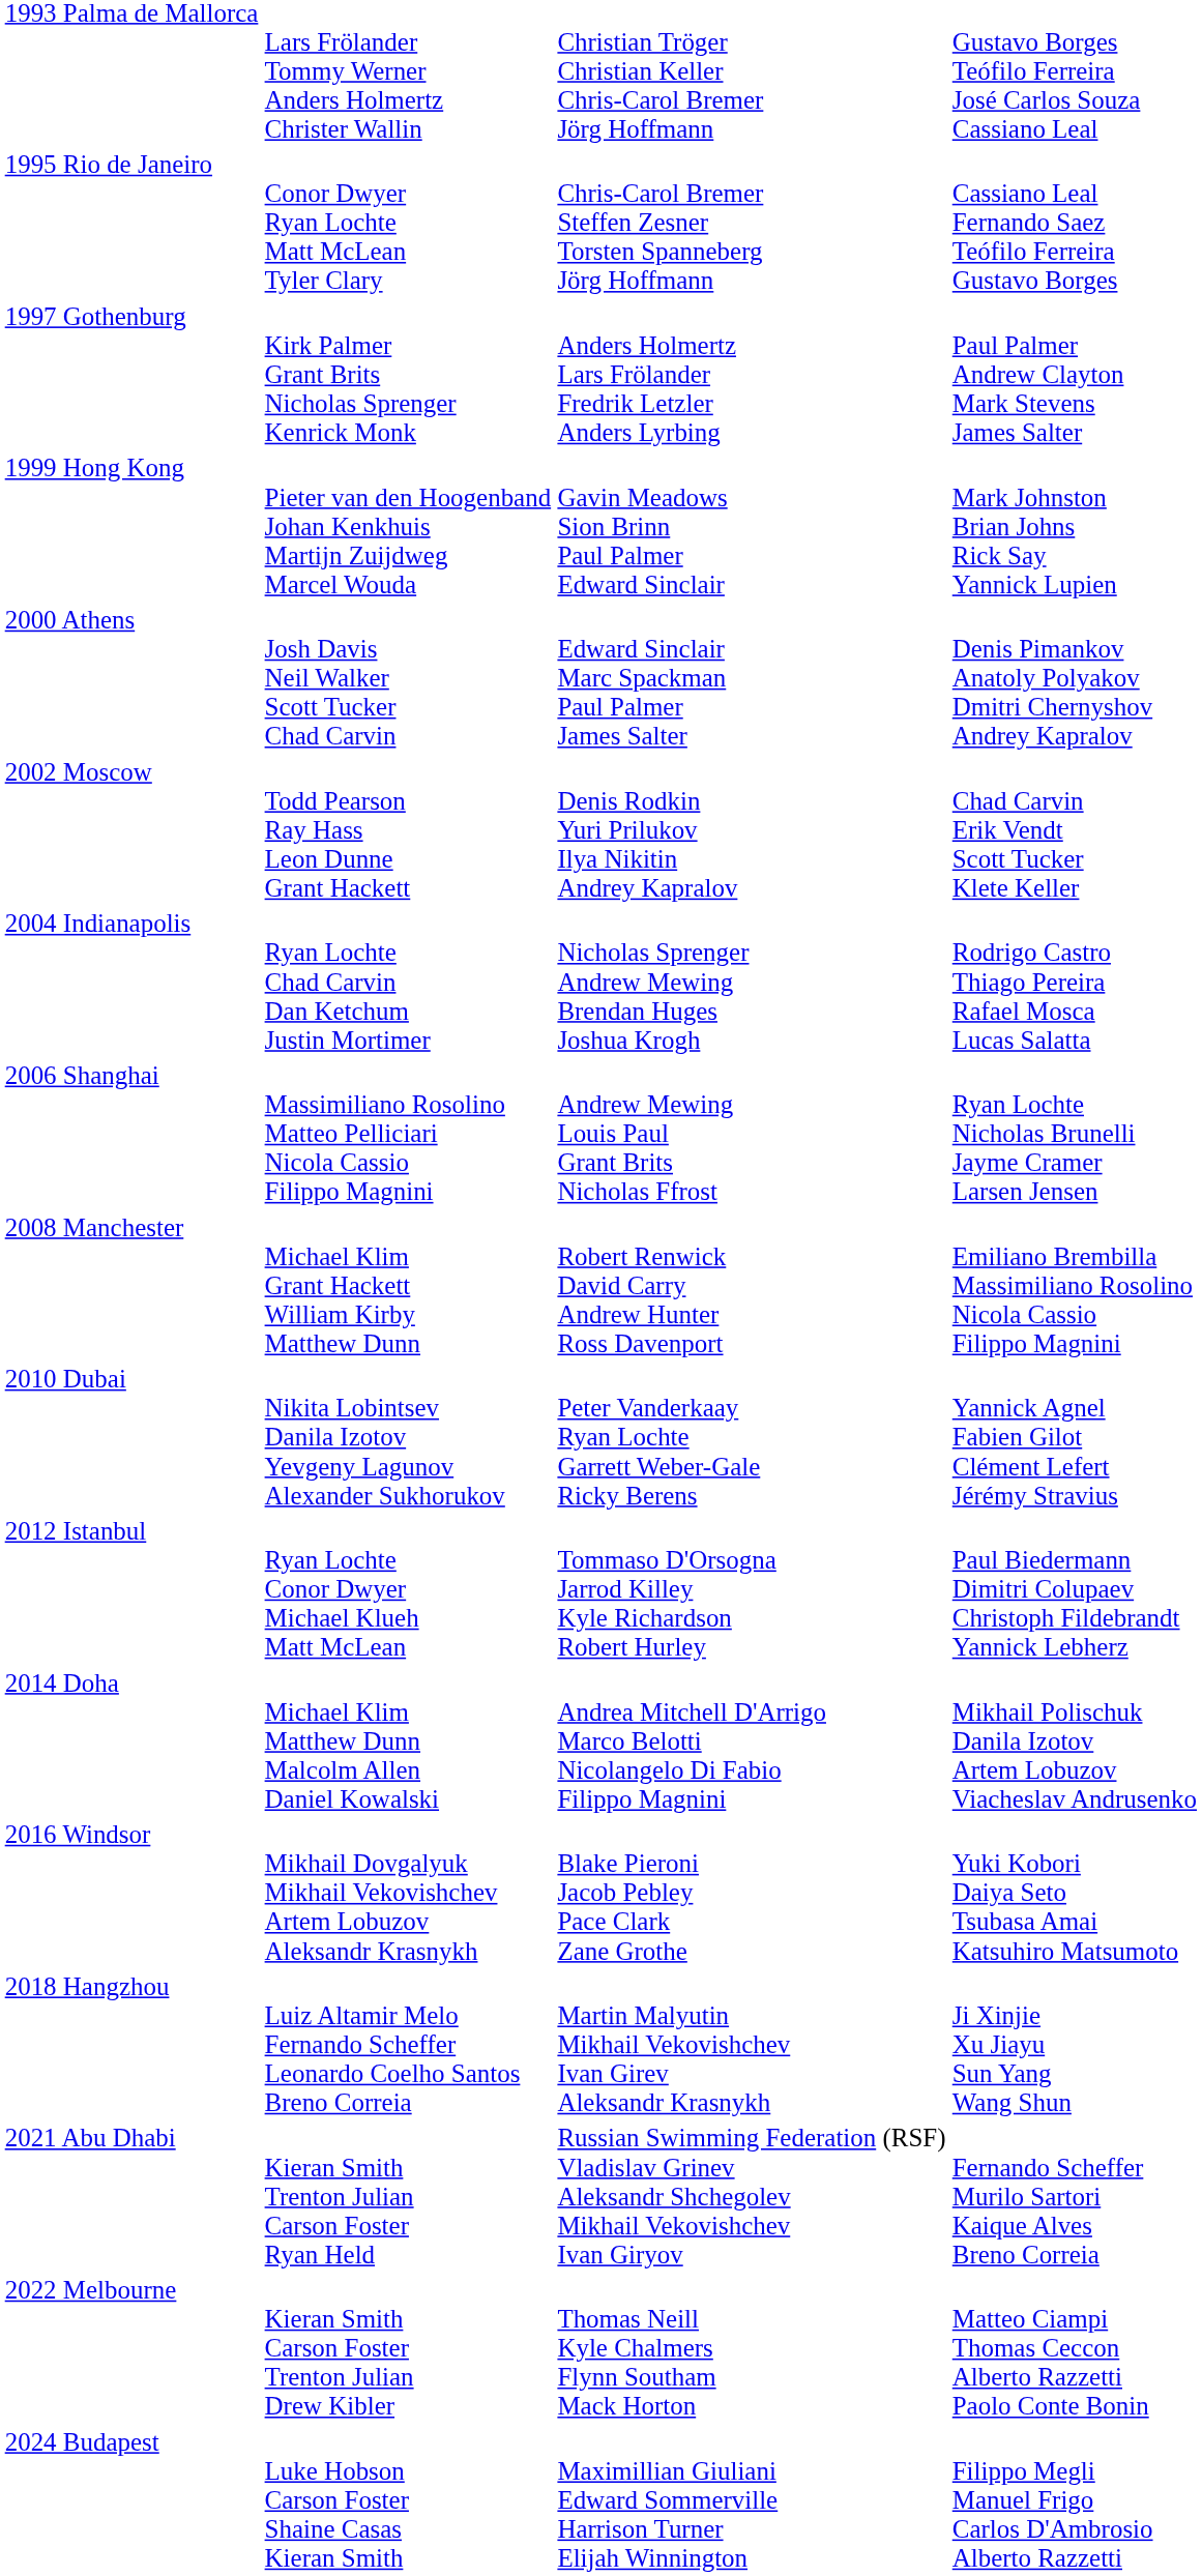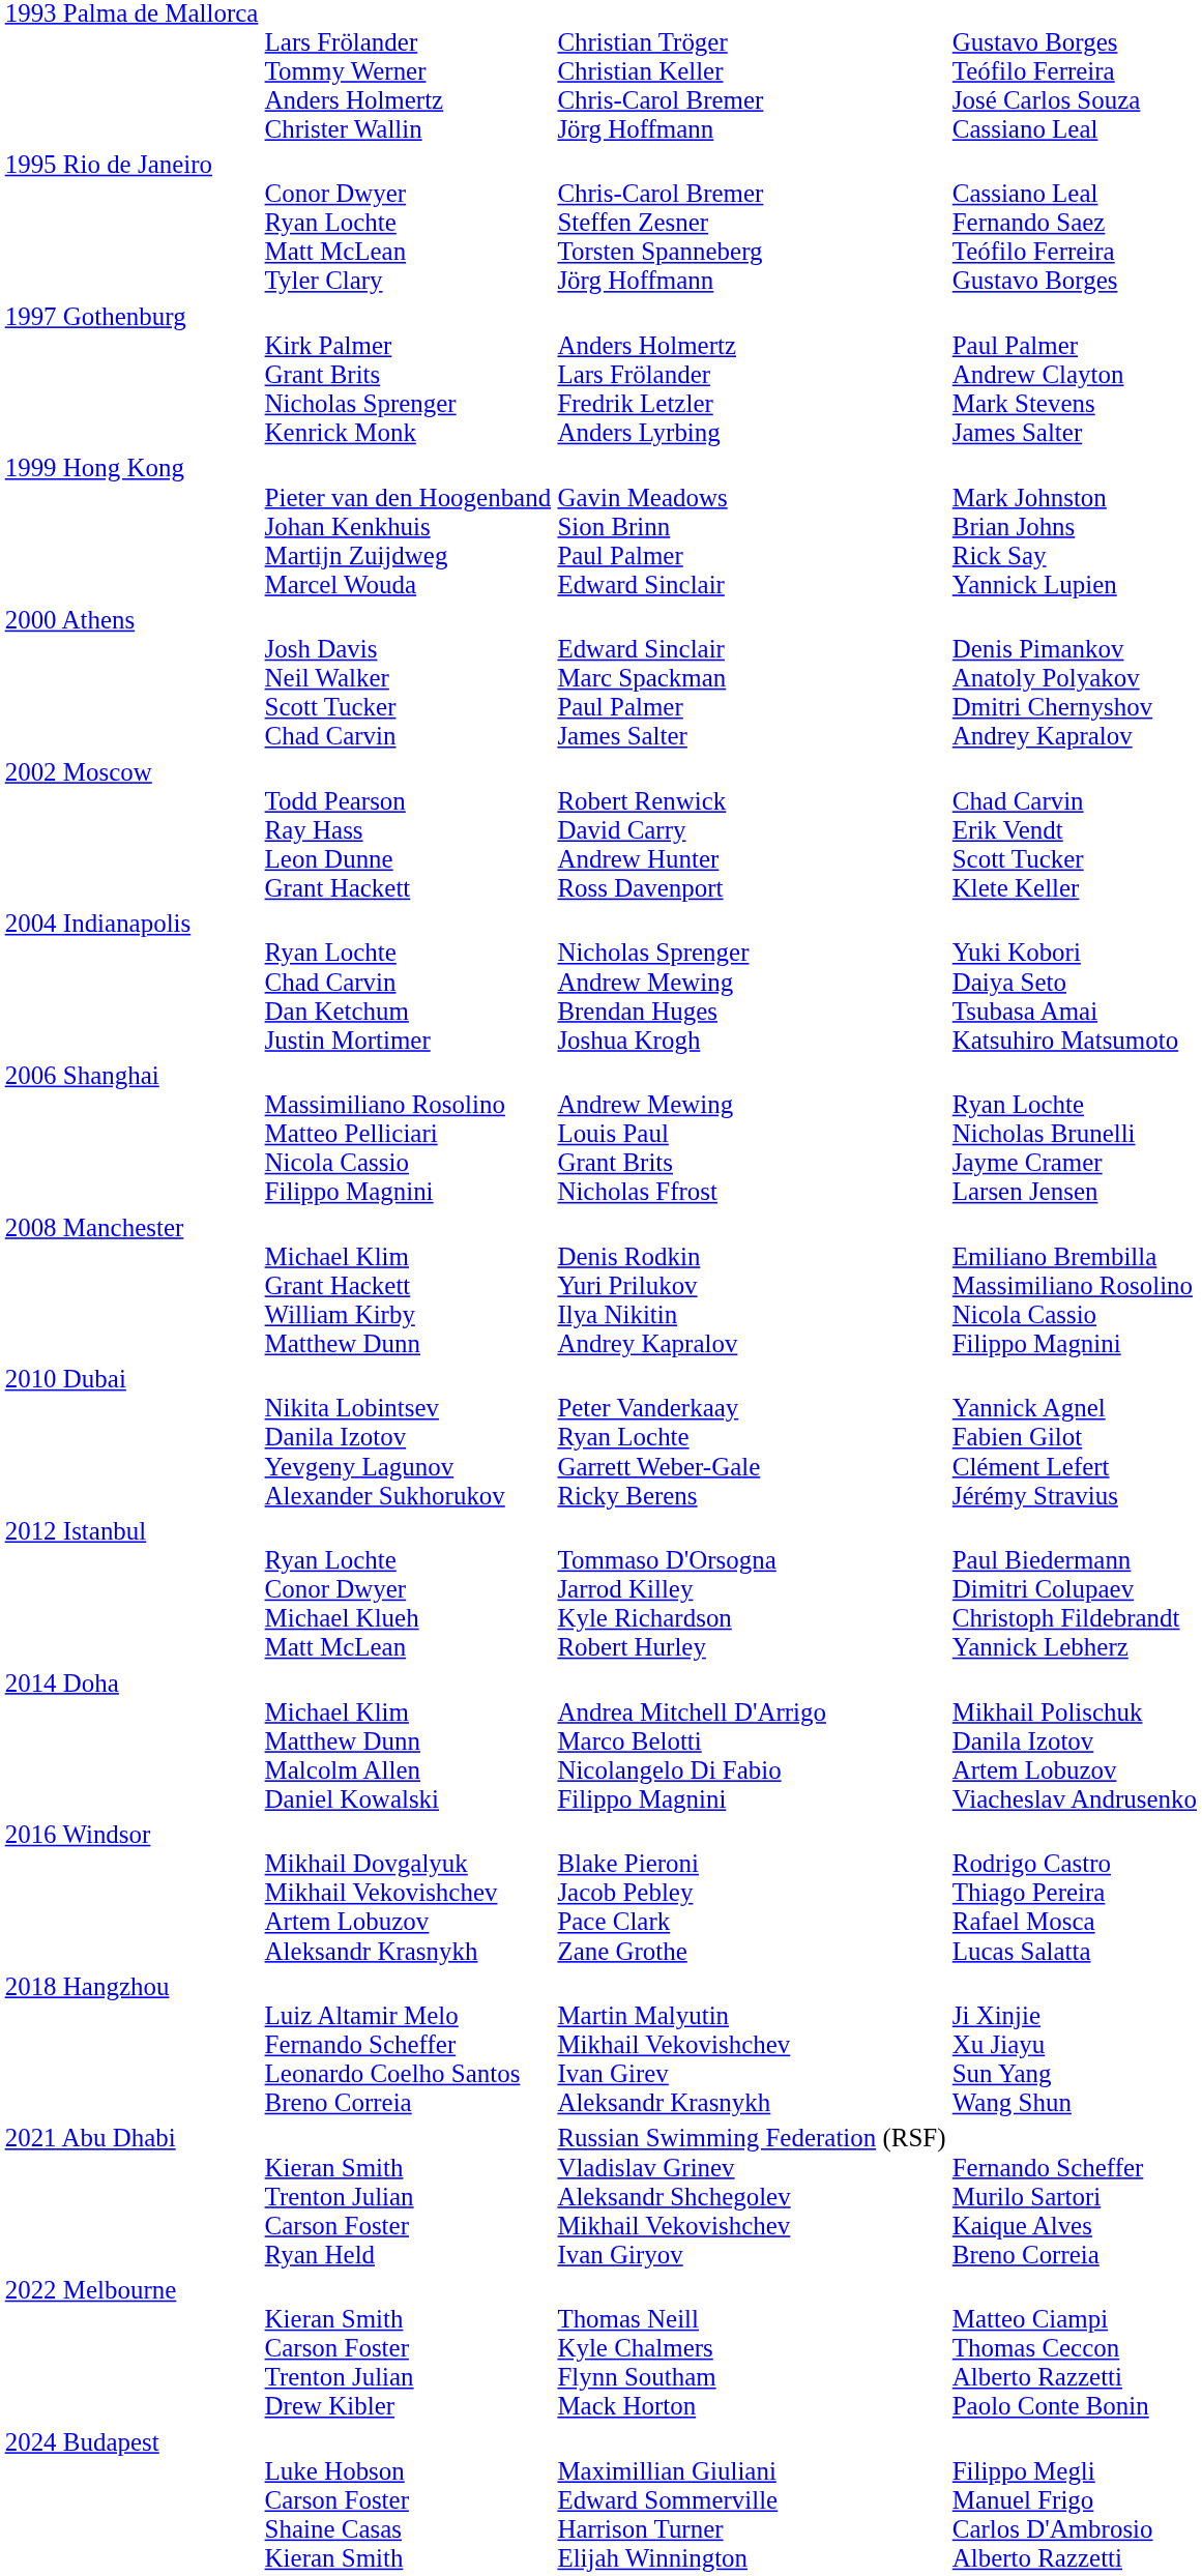 <table>
 <tr valign=top>
 <td><a href='#'>1993 Palma de Mallorca</a></td>
 <td><br><a href='#'>Lars Frölander</a><br><a href='#'>Tommy Werner</a><br><a href='#'>Anders Holmertz</a><br><a href='#'>Christer Wallin</a></td>
 <td><br><a href='#'>Christian Tröger</a><br><a href='#'>Christian Keller</a><br><a href='#'>Chris-Carol Bremer</a><br><a href='#'>Jörg Hoffmann</a></td>
 <td><br><a href='#'>Gustavo Borges</a><br><a href='#'>Teófilo Ferreira</a><br><a href='#'>José Carlos Souza</a><br><a href='#'>Cassiano Leal</a></td>
 </tr>
 <tr valign=top>
 <td><a href='#'>1995 Rio de Janeiro</a></td>
 <td><br><a href='#'>Conor Dwyer</a><br><a href='#'>Ryan Lochte</a><br><a href='#'>Matt McLean</a><br><a href='#'>Tyler Clary</a></td>
 <td><br><a href='#'>Chris-Carol Bremer</a><br><a href='#'>Steffen Zesner</a><br><a href='#'>Torsten Spanneberg</a><br><a href='#'>Jörg Hoffmann</a></td>
 <td><br><a href='#'>Cassiano Leal</a><br><a href='#'>Fernando Saez</a><br><a href='#'>Teófilo Ferreira</a><br><a href='#'>Gustavo Borges</a></td>
 </tr>
 <tr valign=top>
 <td><a href='#'>1997 Gothenburg</a></td>
 <td><br><a href='#'>Kirk Palmer</a><br><a href='#'>Grant Brits</a><br><a href='#'>Nicholas Sprenger</a><br><a href='#'>Kenrick Monk</a></td>
 <td><br><a href='#'>Anders Holmertz</a><br><a href='#'>Lars Frölander</a><br><a href='#'>Fredrik Letzler</a><br><a href='#'>Anders Lyrbing</a></td>
 <td><br><a href='#'>Paul Palmer</a><br><a href='#'>Andrew Clayton</a><br><a href='#'>Mark Stevens</a><br><a href='#'>James Salter</a></td>
 </tr>
 <tr valign=top>
 <td><a href='#'>1999 Hong Kong</a></td>
 <td><br><a href='#'>Pieter van den Hoogenband</a><br><a href='#'>Johan Kenkhuis</a><br><a href='#'>Martijn Zuijdweg</a><br><a href='#'>Marcel Wouda</a></td>
 <td><br><a href='#'>Gavin Meadows</a><br><a href='#'>Sion Brinn</a><br><a href='#'>Paul Palmer</a><br><a href='#'>Edward Sinclair</a></td>
 <td><br><a href='#'>Mark Johnston</a><br><a href='#'>Brian Johns</a><br><a href='#'>Rick Say</a><br><a href='#'>Yannick Lupien</a></td>
 </tr>
 <tr valign=top>
 <td><a href='#'>2000 Athens</a></td>
 <td><br><a href='#'>Josh Davis</a><br><a href='#'>Neil Walker</a><br><a href='#'>Scott Tucker</a><br><a href='#'>Chad Carvin</a></td>
 <td><br><a href='#'>Edward Sinclair</a><br><a href='#'>Marc Spackman</a><br><a href='#'>Paul Palmer</a><br><a href='#'>James Salter</a></td>
 <td><br><a href='#'>Denis Pimankov</a><br><a href='#'>Anatoly Polyakov</a><br><a href='#'>Dmitri Chernyshov</a><br><a href='#'>Andrey Kapralov</a></td>
 </tr>
 <tr valign=top>
 <td><a href='#'>2002 Moscow</a></td>
 <td><br><a href='#'>Todd Pearson</a><br><a href='#'>Ray Hass</a><br><a href='#'>Leon Dunne</a><br><a href='#'>Grant Hackett</a></td>
-<td><br><a href='#'>Denis Rodkin</a><br><a href='#'>Yuri Prilukov</a><br><a href='#'>Ilya Nikitin</a><br><a href='#'>Andrey Kapralov</a></td>
+<td><br><a href='#'>Robert Renwick</a><br><a href='#'>David Carry</a><br><a href='#'>Andrew Hunter</a><br><a href='#'>Ross Davenport</a></td>
 <td><br><a href='#'>Chad Carvin</a><br><a href='#'>Erik Vendt</a><br><a href='#'>Scott Tucker</a><br><a href='#'>Klete Keller</a></td>
 </tr>
 <tr valign=top>
 <td><a href='#'>2004 Indianapolis</a></td>
 <td><br><a href='#'>Ryan Lochte</a><br><a href='#'>Chad Carvin</a><br><a href='#'>Dan Ketchum</a><br><a href='#'>Justin Mortimer</a></td>
 <td><br><a href='#'>Nicholas Sprenger</a><br><a href='#'>Andrew Mewing</a><br><a href='#'>Brendan Huges</a><br><a href='#'>Joshua Krogh</a></td>
-<td><br><a href='#'>Rodrigo Castro</a><br><a href='#'>Thiago Pereira</a><br><a href='#'>Rafael Mosca</a><br><a href='#'>Lucas Salatta</a></td>
+<td><br><a href='#'>Yuki Kobori</a><br><a href='#'>Daiya Seto</a><br><a href='#'>Tsubasa Amai</a><br><a href='#'>Katsuhiro Matsumoto</a></td>
 </tr>
 <tr valign=top>
 <td><a href='#'>2006 Shanghai</a></td>
 <td><br><a href='#'>Massimiliano Rosolino</a><br><a href='#'>Matteo Pelliciari</a><br><a href='#'>Nicola Cassio</a><br><a href='#'>Filippo Magnini</a></td>
 <td><br><a href='#'>Andrew Mewing</a><br><a href='#'>Louis Paul</a><br><a href='#'>Grant Brits</a><br><a href='#'>Nicholas Ffrost</a></td>
 <td><br><a href='#'>Ryan Lochte</a><br><a href='#'>Nicholas Brunelli</a><br><a href='#'>Jayme Cramer</a><br><a href='#'>Larsen Jensen</a></td>
 </tr>
 <tr valign=top>
 <td><a href='#'>2008 Manchester</a></td>
 <td><br><a href='#'>Michael Klim</a><br><a href='#'>Grant Hackett</a><br><a href='#'>William Kirby</a><br><a href='#'>Matthew Dunn</a></td>
-<td><br><a href='#'>Robert Renwick</a><br><a href='#'>David Carry</a><br><a href='#'>Andrew Hunter</a><br><a href='#'>Ross Davenport</a></td>
+<td><br><a href='#'>Denis Rodkin</a><br><a href='#'>Yuri Prilukov</a><br><a href='#'>Ilya Nikitin</a><br><a href='#'>Andrey Kapralov</a></td>
 <td><br><a href='#'>Emiliano Brembilla</a><br><a href='#'>Massimiliano Rosolino</a><br><a href='#'>Nicola Cassio</a><br><a href='#'>Filippo Magnini</a></td>
 </tr>
 <tr valign=top>
 <td><a href='#'>2010 Dubai</a></td>
 <td><br><a href='#'>Nikita Lobintsev</a><br><a href='#'>Danila Izotov</a><br><a href='#'>Yevgeny Lagunov</a><br><a href='#'>Alexander Sukhorukov</a></td>
 <td><br><a href='#'>Peter Vanderkaay</a><br><a href='#'>Ryan Lochte</a><br><a href='#'>Garrett Weber-Gale</a><br><a href='#'>Ricky Berens</a></td>
 <td><br><a href='#'>Yannick Agnel</a><br><a href='#'>Fabien Gilot</a><br><a href='#'>Clément Lefert</a><br><a href='#'>Jérémy Stravius</a></td>
 </tr>
 <tr valign=top>
 <td><a href='#'>2012 Istanbul</a></td>
 <td><br><a href='#'>Ryan Lochte</a><br><a href='#'>Conor Dwyer</a><br><a href='#'>Michael Klueh</a><br><a href='#'>Matt McLean</a></td>
 <td><br><a href='#'>Tommaso D'Orsogna</a><br><a href='#'>Jarrod Killey</a><br><a href='#'>Kyle Richardson</a><br><a href='#'>Robert Hurley</a></td>
 <td><br><a href='#'>Paul Biedermann</a><br><a href='#'>Dimitri Colupaev</a><br><a href='#'>Christoph Fildebrandt</a><br><a href='#'>Yannick Lebherz</a></td>
 </tr>
 <tr valign=top>
 <td><a href='#'>2014 Doha</a></td>
 <td><br><a href='#'>Michael Klim</a><br><a href='#'>Matthew Dunn</a><br><a href='#'>Malcolm Allen</a><br><a href='#'>Daniel Kowalski</a></td>
 <td><br><a href='#'>Andrea Mitchell D'Arrigo</a><br><a href='#'>Marco Belotti</a><br><a href='#'>Nicolangelo Di Fabio</a><br><a href='#'>Filippo Magnini</a></td>
 <td><br><a href='#'>Mikhail Polischuk</a><br><a href='#'>Danila Izotov</a><br><a href='#'>Artem Lobuzov</a><br><a href='#'>Viacheslav Andrusenko</a></td>
 </tr>
 <tr valign=top>
 <td><a href='#'>2016 Windsor</a></td>
 <td><br><a href='#'>Mikhail Dovgalyuk</a><br><a href='#'>Mikhail Vekovishchev</a><br><a href='#'>Artem Lobuzov</a><br><a href='#'>Aleksandr Krasnykh</a></td>
 <td><br><a href='#'>Blake Pieroni</a><br><a href='#'>Jacob Pebley</a><br><a href='#'>Pace Clark</a><br><a href='#'>Zane Grothe</a></td>
-<td><br><a href='#'>Yuki Kobori</a><br><a href='#'>Daiya Seto</a><br><a href='#'>Tsubasa Amai</a><br><a href='#'>Katsuhiro Matsumoto</a></td>
+<td><br><a href='#'>Rodrigo Castro</a><br><a href='#'>Thiago Pereira</a><br><a href='#'>Rafael Mosca</a><br><a href='#'>Lucas Salatta</a></td>
 </tr>
 <tr valign=top>
 <td><a href='#'>2018 Hangzhou</a></td>
 <td><br><a href='#'>Luiz Altamir Melo</a><br><a href='#'>Fernando Scheffer</a><br><a href='#'>Leonardo Coelho Santos</a><br><a href='#'>Breno Correia</a></td>
 <td><br><a href='#'>Martin Malyutin</a><br><a href='#'>Mikhail Vekovishchev</a><br><a href='#'>Ivan Girev</a><br><a href='#'>Aleksandr Krasnykh</a></td>
 <td><br><a href='#'>Ji Xinjie</a><br><a href='#'>Xu Jiayu</a><br><a href='#'>Sun Yang</a><br><a href='#'>Wang Shun</a></td>
 </tr>
 <tr valign=top>
 <td><a href='#'>2021 Abu Dhabi</a></td>
 <td><br><a href='#'>Kieran Smith</a><br><a href='#'>Trenton Julian</a><br><a href='#'>Carson Foster</a><br><a href='#'>Ryan Held</a></td>
 <td><a href='#'>Russian Swimming Federation</a> (RSF)<br><a href='#'>Vladislav Grinev</a><br><a href='#'>Aleksandr Shchegolev</a><br><a href='#'>Mikhail Vekovishchev</a><br><a href='#'>Ivan Giryov</a></td>
 <td><br><a href='#'>Fernando Scheffer</a><br><a href='#'>Murilo Sartori</a><br><a href='#'>Kaique Alves</a><br><a href='#'>Breno Correia</a></td>
 </tr>
 <tr valign=top>
 <td><a href='#'>2022 Melbourne</a></td>
 <td><br><a href='#'>Kieran Smith</a><br><a href='#'>Carson Foster</a><br><a href='#'>Trenton Julian</a><br><a href='#'>Drew Kibler</a></td>
 <td><br><a href='#'>Thomas Neill</a><br><a href='#'>Kyle Chalmers</a><br><a href='#'>Flynn Southam</a><br><a href='#'>Mack Horton</a></td>
 <td><br><a href='#'>Matteo Ciampi</a><br><a href='#'>Thomas Ceccon</a><br><a href='#'>Alberto Razzetti</a><br><a href='#'>Paolo Conte Bonin</a></td>
 </tr>
 <tr valign=top>
 <td><a href='#'>2024 Budapest</a></td>
 <td><br><a href='#'>Luke Hobson</a><br><a href='#'>Carson Foster</a><br><a href='#'>Shaine Casas</a><br><a href='#'>Kieran Smith</a></td>
 <td><br><a href='#'>Maximillian Giuliani</a><br><a href='#'>Edward Sommerville</a><br><a href='#'>Harrison Turner</a><br><a href='#'>Elijah Winnington</a></td>
 <td><br><a href='#'>Filippo Megli</a><br><a href='#'>Manuel Frigo</a><br><a href='#'>Carlos D'Ambrosio</a><br><a href='#'>Alberto Razzetti</a></td>
 </tr>
 </table>
